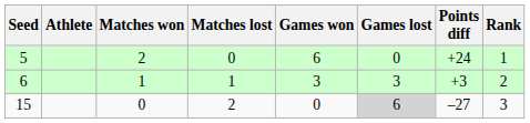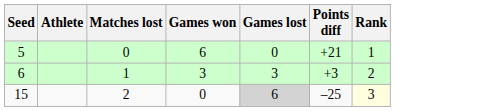 <table class="wikitable">
 <tr>
 <th>Seed</th>
 <th>Athlete</th>
-<th>Matches won</th>
 <th>Matches lost</th>
 <th>Games won</th>
 <th>Games lost</th>
 <th>Points<br>diff</th>
 <th>Rank</th>
 </tr>
 <tr bgcolor="#ccffcc">
 <td align="center">5</td>
 <td></td>
-<td align="center">2</td>
 <td align="center">0</td>
 <td align="center">6</td>
 <td align="center">0</td>
-<td align="center">+24</td>
+<td align="center">+21</td>
 <td align="center">1</td>
 </tr>
 <tr bgcolor="#ccffcc">
 <td align="center">6</td>
 <td></td>
-<td align="center">1</td>
 <td align="center">1</td>
 <td align="center">3</td>
 <td align="center">3</td>
 <td align="center">+3</td>
 <td align="center">2</td>
 </tr>
 <tr>
 <td align="center">15</td>
 <td></td>
-<td align="center">0</td>
 <td align="center">2</td>
 <td align="center">0</td>
 <td align="center" style="background: lightgrey;">6</td>
-<td align="center">–27</td>
-<td align="center">3</td>
+<td align="center">–25</td>
+<td align="center" style="background: lightyellow;">3</td>
 </tr>
 </table>
